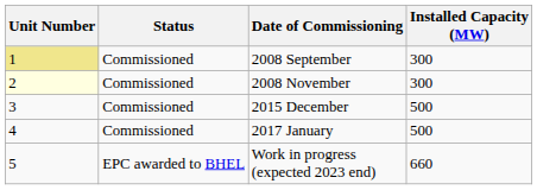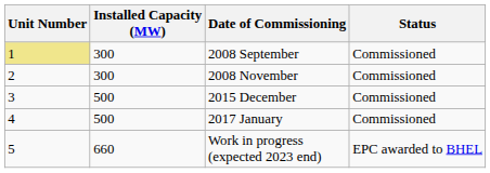 <table class="sortable wikitable">
 <tr>
 <th>Unit Number</th>
+<th>Installed Capacity <br>(<a href='#'>MW</a>)</th>
+<th>Date of Commissioning</th>
 <th>Status</th>
-<th>Date of Commissioning</th>
-<th>Installed Capacity <br>(<a href='#'>MW</a>)</th>
 </tr>
 <tr>
 <td style="background: khaki;">1</td>
+<td>300</td>
+<td>2008 September</td>
 <td>Commissioned</td>
-<td>2008 September</td>
-<td>300</td>
 </tr>
 <tr>
-<td style="background: lightyellow;">2</td>
+<td>2</td>
+<td>300</td>
+<td>2008 November</td>
 <td>Commissioned</td>
-<td>2008 November</td>
-<td>300</td>
 </tr>
 <tr>
 <td>3</td>
+<td>500</td>
+<td>2015 December</td>
 <td>Commissioned </td>
-<td>2015 December</td>
-<td>500</td>
 </tr>
 <tr>
 <td>4</td>
+<td>500</td>
+<td>2017 January</td>
 <td>Commissioned </td>
-<td>2017 January</td>
-<td>500</td>
 </tr>
 <tr>
 <td>5</td>
+<td>660</td>
+<td>Work in progress <br>(expected 2023 end)</td>
 <td>EPC awarded to <a href='#'>BHEL</a></td>
-<td>Work in progress <br>(expected 2023 end)</td>
-<td>660</td>
 </tr>
 </table>
